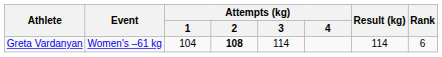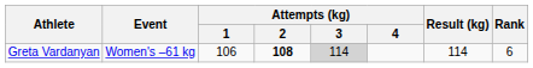 <table class=wikitable style="font-size:90%">
 <tr>
 <th rowspan=2>Athlete</th>
 <th rowspan=2>Event</th>
 <th colspan=4>Attempts (kg)</th>
 <th rowspan=2>Result (kg)</th>
 <th rowspan=2>Rank</th>
 </tr>
 <tr>
 <th width="60">1</th>
 <th width="60">2</th>
 <th width="60">3</th>
 <th width="60">4</th>
 </tr>
 <tr align=center>
 <td align=left><a href='#'>Greta Vardanyan</a></td>
 <td align=left><a href='#'>Women's –61 kg</a></td>
-<td>104</td>
+<td>106</td>
 <td><strong>108</strong></td>
-<td>114</td>
+<td style="background: lightgrey;">114</td>
 <td></td>
 <td>114</td>
 <td>6</td>
 </tr>
 </table>
